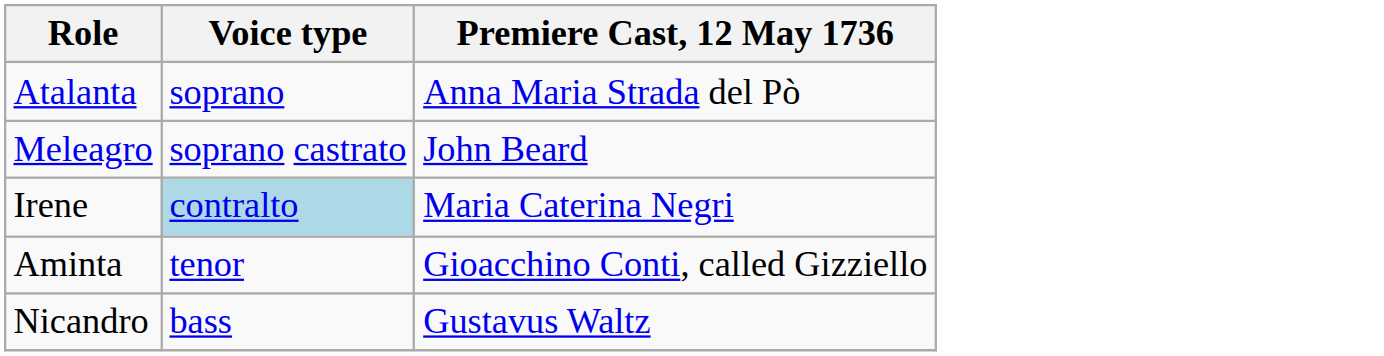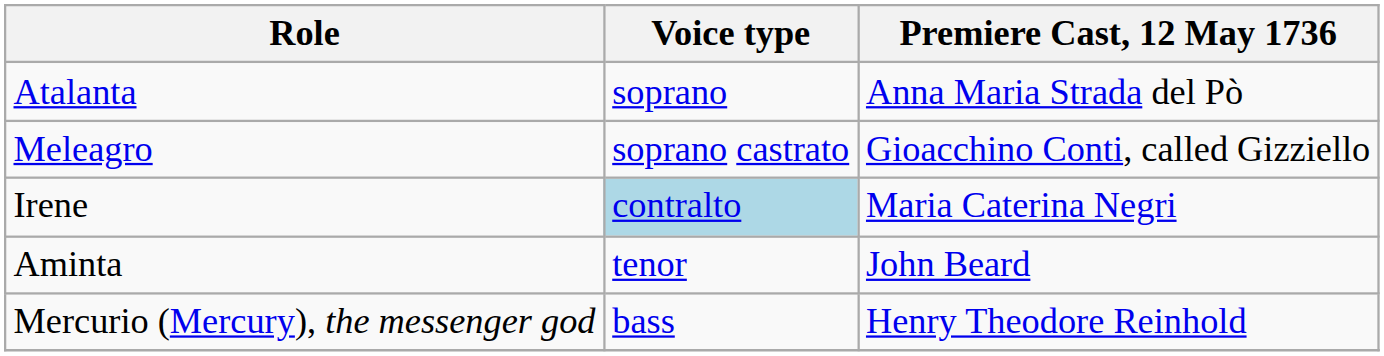 <table class="wikitable">
 <tr>
 <th>Role</th>
 <th>Voice type</th>
 <th>Premiere Cast, 12 May 1736<br></th>
 </tr>
 <tr>
 <td><a href='#'>Atalanta</a></td>
 <td><a href='#'>soprano</a></td>
 <td><a href='#'>Anna Maria Strada</a> del Pò</td>
 </tr>
 <tr>
 <td><a href='#'>Meleagro</a></td>
 <td><a href='#'>soprano</a> <a href='#'>castrato</a></td>
-<td><a href='#'>John Beard</a></td>
+<td><a href='#'>Gioacchino Conti</a>, called Gizziello</td>
 </tr>
 <tr>
 <td>Irene</td>
 <td style="background: lightblue;"><a href='#'>contralto</a></td>
 <td><a href='#'>Maria Caterina Negri</a></td>
 </tr>
 <tr>
 <td>Aminta</td>
 <td><a href='#'>tenor</a></td>
-<td><a href='#'>Gioacchino Conti</a>, called Gizziello</td>
+<td><a href='#'>John Beard</a></td>
 </tr>
 <tr>
-<td>Nicandro</td>
+<td>Mercurio (<a href='#'>Mercury</a>), <em>the messenger god</em></td>
 <td><a href='#'>bass</a></td>
-<td><a href='#'>Gustavus Waltz</a></td>
+<td><a href='#'>Henry Theodore Reinhold</a></td>
 </tr>
 <tr>
 </tr>
 </table>
